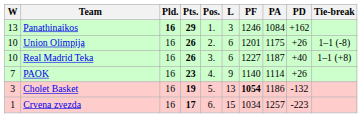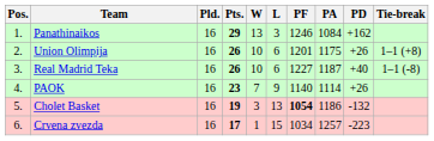 <table class="wikitable" style="text-align:center">
 <tr>
-<th width=20>W</th>
+<th width=15>Pos.</th>
 <th width=220>Team</th>
 <th width=20>Pld.</th>
 <th width=20>Pts.</th>
-<th width=15>Pos.</th>
+<th width=20>W</th>
 <th width=20>L</th>
 <th width=20>PF</th>
 <th width=20>PA</th>
 <th width=20>PD</th>
 <th>Tie-break</th>
 </tr>
 <tr style="background: #ccffcc;">
+<td>1.</td>
+<td align=left> <a href='#'>Panathinaikos</a></td>
+<td>16</td>
+<td><strong>29</strong></td>
 <td>13</td>
-<td align=left> <a href='#'>Panathinaikos</a></td>
-<td><strong>16</strong></td>
-<td><strong>29</strong></td>
-<td>1.</td>
 <td>3</td>
 <td>1246</td>
 <td>1084</td>
 <td>+162</td>
 <td></td>
 </tr>
 <tr style="background: #ccffcc;">
-<td>10</td>
+<td>2.</td>
 <td align=left> <a href='#'>Union Olimpija</a></td>
 <td>16</td>
 <td><strong>26</strong></td>
-<td>2.</td>
+<td>10</td>
 <td>6</td>
 <td>1201</td>
 <td>1175</td>
 <td>+26</td>
-<td>1–1 (-8)</td>
+<td>1–1 (+8)</td>
 </tr>
 <tr style="background: #ccffcc;">
-<td>10</td>
+<td>3.</td>
 <td align=left> <a href='#'>Real Madrid Teka</a></td>
 <td>16</td>
 <td><strong>26</strong></td>
-<td>3.</td>
+<td>10</td>
 <td>6</td>
 <td>1227</td>
 <td>1187</td>
 <td>+40</td>
-<td>1–1 (+8)</td>
+<td>1–1 (-8)</td>
 </tr>
 <tr style="background: #ccffcc;">
-<td>7</td>
+<td>4.</td>
 <td align=left> <a href='#'>PAOK</a></td>
 <td>16</td>
 <td><strong>23</strong></td>
-<td>4.</td>
+<td>7</td>
 <td>9</td>
 <td>1140</td>
 <td>1114</td>
 <td>+26</td>
 <td></td>
 </tr>
 <tr style="background: #ffcccc;">
-<td>3</td>
+<td>5.</td>
 <td align=left> <a href='#'>Cholet Basket</a></td>
 <td>16</td>
 <td><strong>19</strong></td>
-<td>5.</td>
+<td>3</td>
 <td>13</td>
 <td><strong>1054</strong></td>
 <td>1186</td>
 <td>-132</td>
 <td></td>
 </tr>
 <tr style="background: #ffcccc;">
-<td>1</td>
+<td>6.</td>
 <td align=left> <a href='#'>Crvena zvezda</a></td>
 <td>16</td>
 <td><strong>17</strong></td>
-<td>6.</td>
+<td>1</td>
 <td>15</td>
 <td>1034</td>
 <td>1257</td>
 <td>-223</td>
 <td></td>
 </tr>
 </table>
